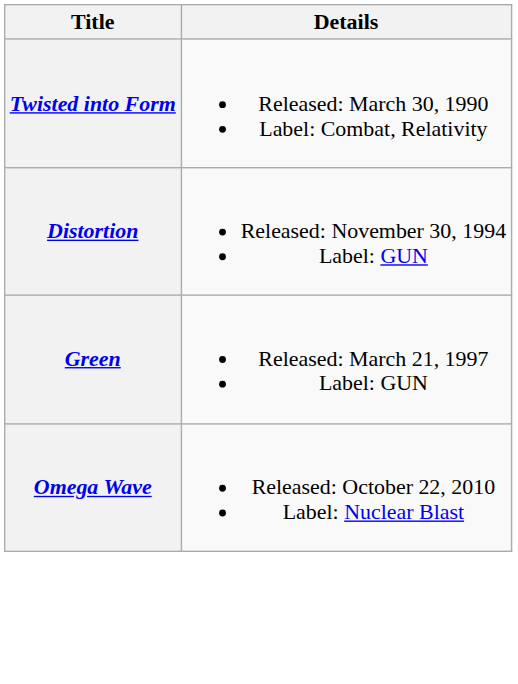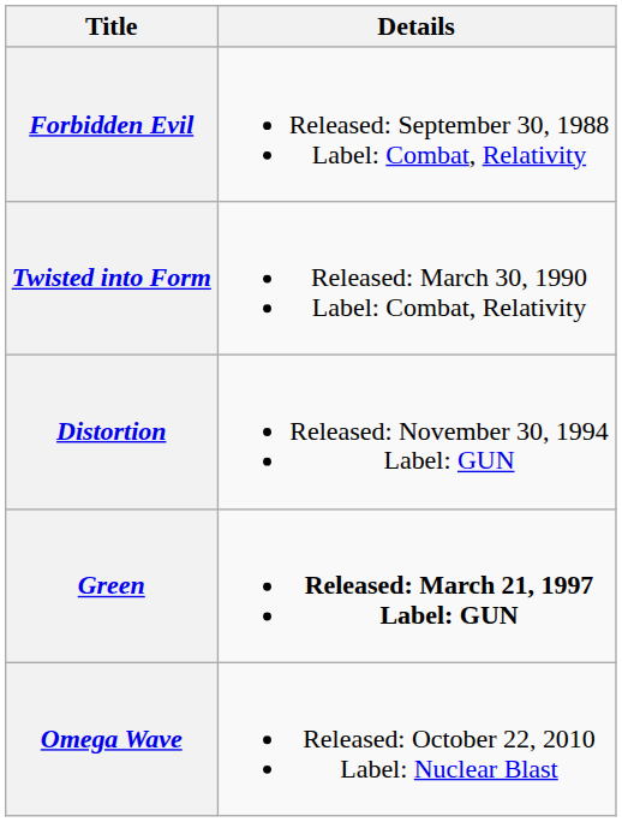 <table class="wikitable plainrowheaders" style="text-align: center;">
 <tr>
 <th scope="col">Title</th>
 <th scope="col">Details</th>
+</tr>
+<tr>
+<th scope="row"><em><a href='#'>Forbidden Evil</a></em></th>
+<td><br><ul><li>Released: September 30, 1988</li><li>Label: <a href='#'>Combat</a>, <a href='#'>Relativity</a></li></ul></td>
 </tr>
 <tr>
 <th scope="row"><em><a href='#'>Twisted into Form</a></em></th>
 <td><br><ul><li>Released: March 30, 1990</li><li>Label: Combat, Relativity</li></ul></td>
 </tr>
 <tr>
 <th scope="row"><em><a href='#'>Distortion</a></em></th>
 <td><br><ul><li>Released: November 30, 1994</li><li>Label: <a href='#'>GUN</a></li></ul></td>
 </tr>
 <tr>
 <th scope="row"><em><a href='#'>Green</a></em></th>
-<td><br><ul><li>Released: March 21, 1997</li><li>Label: GUN</li></ul></td>
+<td><strong><br><ul><li>Released: March 21, 1997</li><li>Label: GUN</li></ul></strong></td>
 </tr>
 <tr>
 <th scope="row"><em><a href='#'>Omega Wave</a></em></th>
 <td><br><ul><li>Released: October 22, 2010</li><li>Label: <a href='#'>Nuclear Blast</a></li></ul></td>
 </tr>
 </table>
